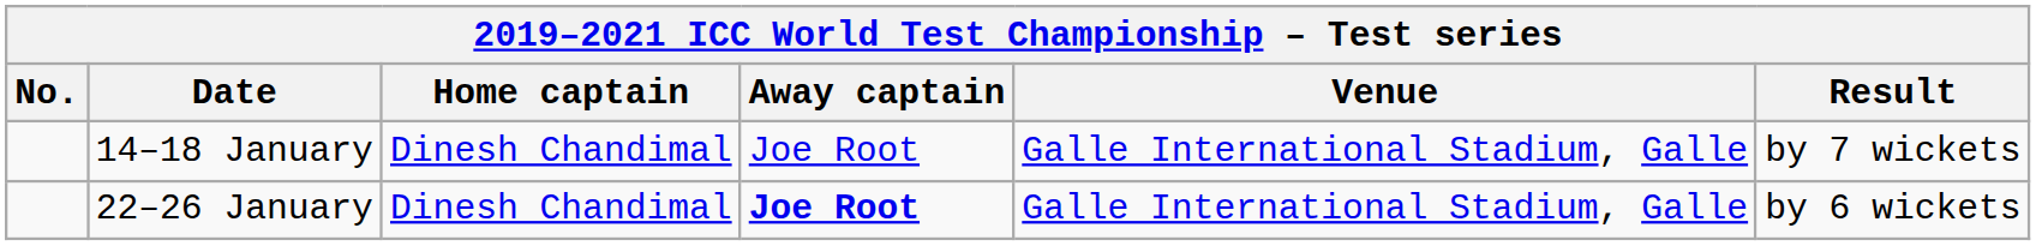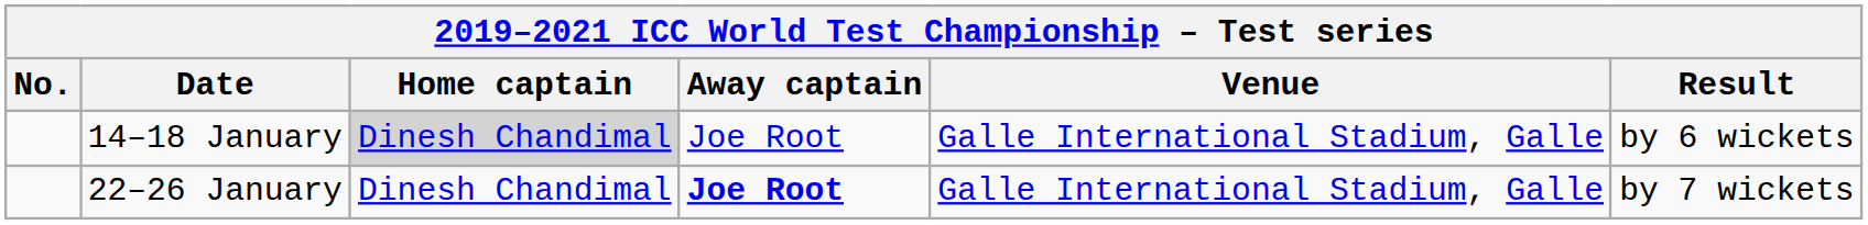 <table class="wikitable">
 <tr>
 <th colspan="9"><a href='#'>2019–2021 ICC World Test Championship</a> – Test series</th>
 </tr>
 <tr>
 <th>No.</th>
 <th>Date</th>
 <th>Home captain</th>
 <th>Away captain</th>
 <th>Venue</th>
 <th>Result</th>
 </tr>
 <tr>
 <td></td>
 <td>14–18 January</td>
-<td><a href='#'>Dinesh Chandimal</a></td>
+<td style="background: lightgrey;"><a href='#'>Dinesh Chandimal</a></td>
 <td><a href='#'>Joe Root</a></td>
 <td><a href='#'>Galle International Stadium</a>, <a href='#'>Galle</a></td>
-<td> by 7 wickets</td>
+<td> by 6 wickets</td>
 </tr>
 <tr>
 <td></td>
 <td>22–26 January</td>
 <td><a href='#'>Dinesh Chandimal</a></td>
 <td><strong><a href='#'>Joe Root</a></strong></td>
 <td><a href='#'>Galle International Stadium</a>, <a href='#'>Galle</a></td>
-<td> by 6 wickets</td>
+<td> by 7 wickets</td>
 </tr>
 </table>
